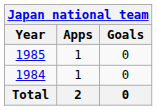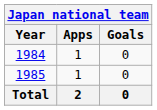 <table class="wikitable" style="text-align:center">
 <tr>
 <th colspan=3><a href='#'>Japan national team</a></th>
 </tr>
 <tr>
 <th>Year</th>
 <th>Apps</th>
 <th>Goals</th>
 </tr>
 <tr>
-<td><a href='#'>1985</a></td>
+<td><a href='#'>1984</a></td>
 <td>1</td>
 <td>0</td>
 </tr>
 <tr>
-<td><a href='#'>1984</a></td>
+<td><a href='#'>1985</a></td>
 <td>1</td>
 <td>0</td>
 </tr>
 <tr>
 <th>Total</th>
 <th>2</th>
 <th>0</th>
 </tr>
 </table>
